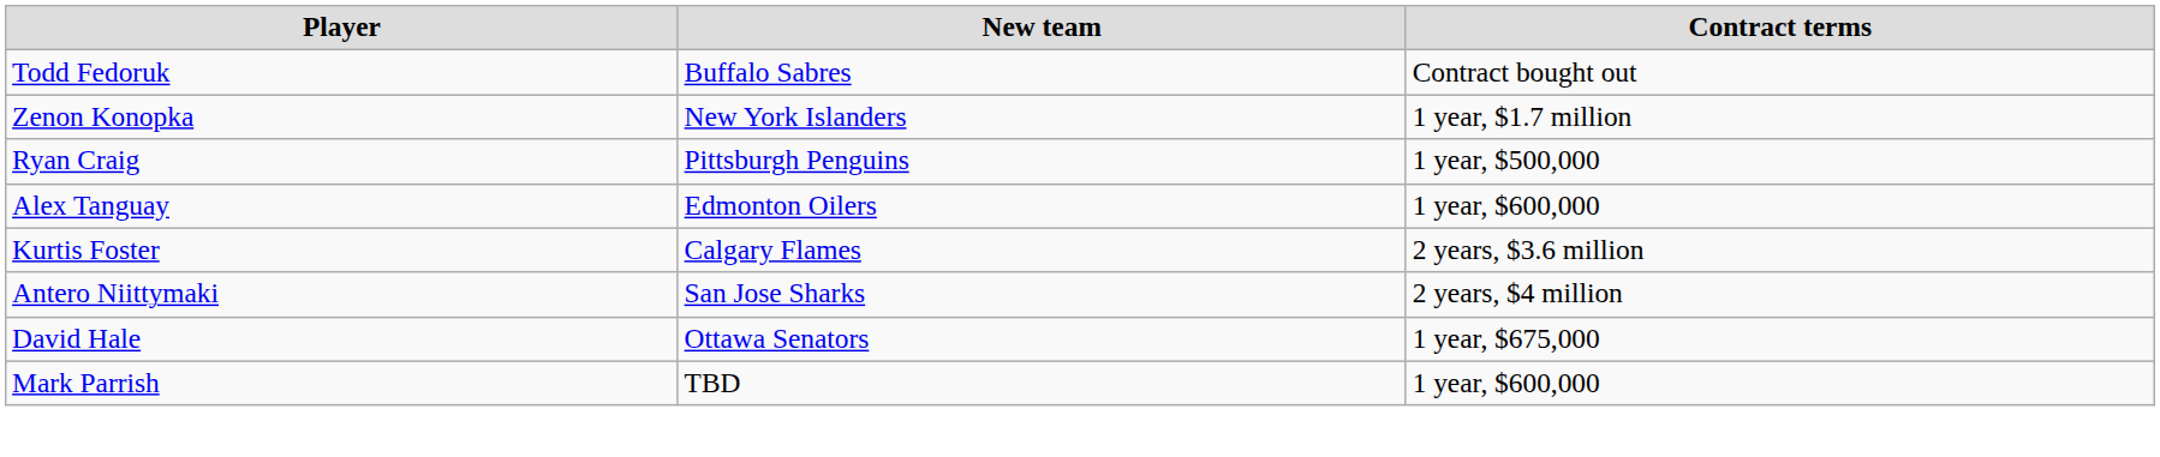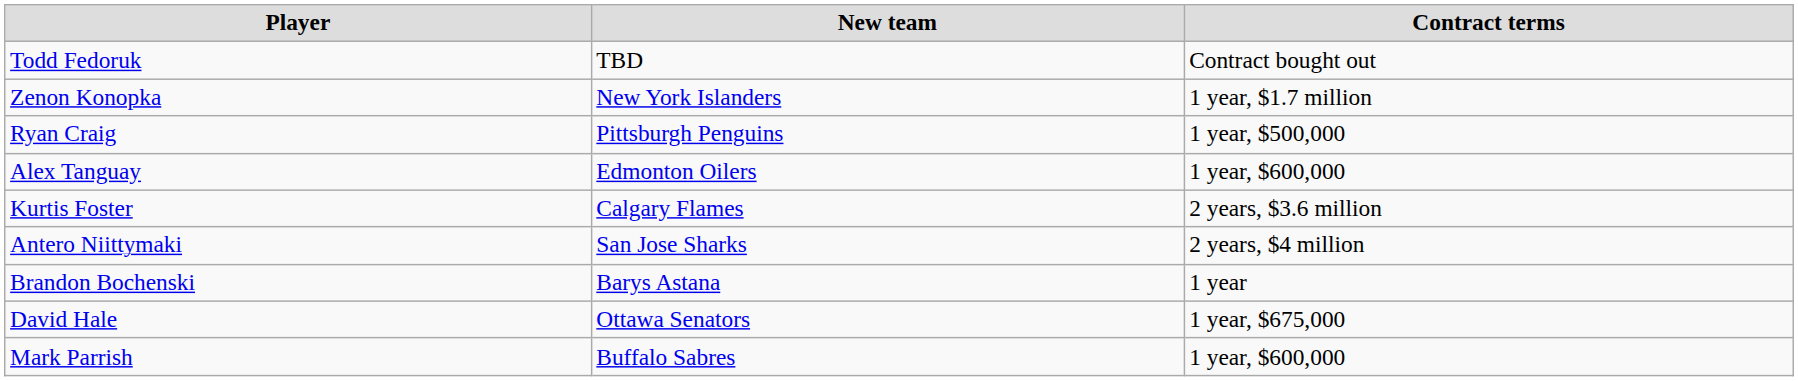 <table class="wikitable" style="width:97%;">
 <tr style="text-align:center; background:#ddd;">
 <td><strong>Player</strong></td>
 <td><strong>New team</strong></td>
 <td><strong>Contract terms</strong></td>
 </tr>
 <tr>
 <td><a href='#'>Todd Fedoruk</a></td>
-<td><a href='#'>Buffalo Sabres</a></td>
+<td>TBD</td>
 <td>Contract bought out</td>
 </tr>
 <tr>
 <td><a href='#'>Zenon Konopka</a></td>
 <td><a href='#'>New York Islanders</a></td>
 <td>1 year, $1.7 million</td>
 </tr>
 <tr>
 <td><a href='#'>Ryan Craig</a></td>
 <td><a href='#'>Pittsburgh Penguins</a></td>
 <td>1 year, $500,000</td>
 </tr>
 <tr>
 <td><a href='#'>Alex Tanguay</a></td>
 <td><a href='#'>Edmonton Oilers</a></td>
 <td>1 year, $600,000</td>
 </tr>
 <tr>
 <td><a href='#'>Kurtis Foster</a></td>
 <td><a href='#'>Calgary Flames</a></td>
 <td>2 years, $3.6 million</td>
 </tr>
 <tr>
 <td><a href='#'>Antero Niittymaki</a></td>
 <td><a href='#'>San Jose Sharks</a></td>
 <td>2 years, $4 million</td>
 </tr>
 <tr>
+<td><a href='#'>Brandon Bochenski</a></td>
+<td><a href='#'>Barys Astana</a></td>
+<td>1 year</td>
+</tr>
+<tr>
 <td><a href='#'>David Hale</a></td>
 <td><a href='#'>Ottawa Senators</a></td>
 <td>1 year, $675,000</td>
 </tr>
 <tr>
 <td><a href='#'>Mark Parrish</a></td>
-<td>TBD</td>
+<td><a href='#'>Buffalo Sabres</a></td>
 <td>1 year, $600,000</td>
 </tr>
 </table>
